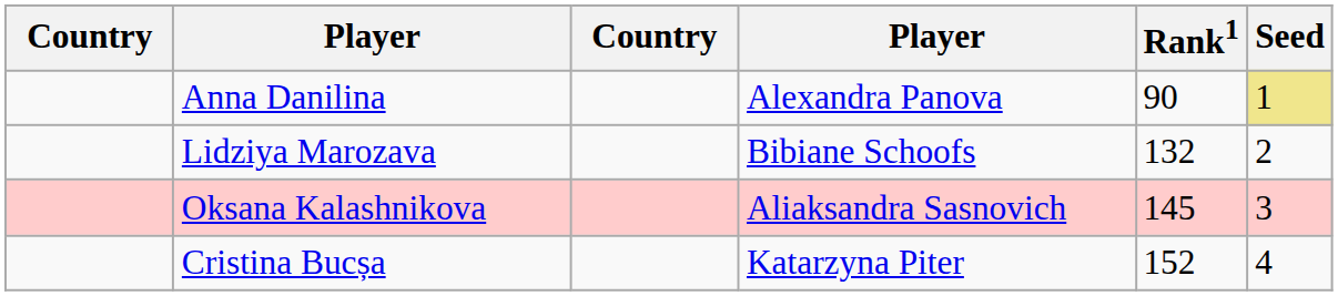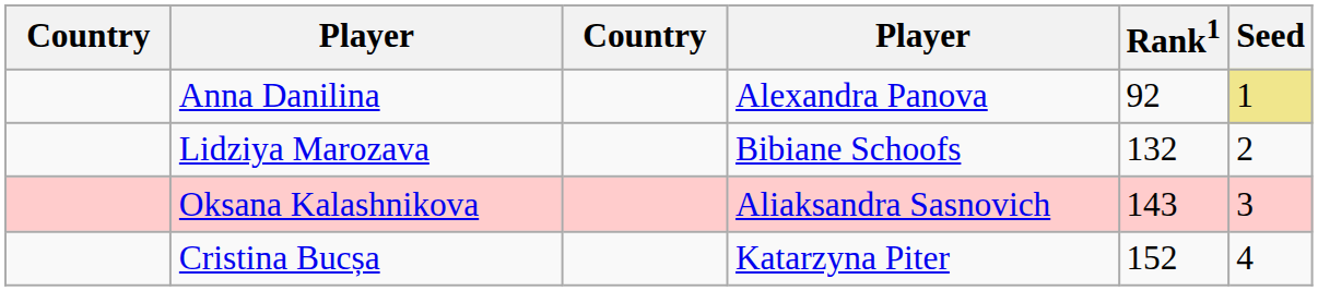 <table class="sortable wikitable">
 <tr>
 <th width="70">Country</th>
 <th width="175">Player</th>
 <th width="70">Country</th>
 <th width="175">Player</th>
 <th>Rank<sup>1</sup></th>
 <th>Seed</th>
 </tr>
 <tr>
 <td></td>
 <td><a href='#'>Anna Danilina</a></td>
 <td></td>
 <td><a href='#'>Alexandra Panova</a></td>
-<td>90</td>
+<td>92</td>
 <td style="background: khaki;">1</td>
 </tr>
 <tr>
 <td></td>
 <td><a href='#'>Lidziya Marozava</a></td>
 <td></td>
 <td><a href='#'>Bibiane Schoofs</a></td>
 <td>132</td>
 <td>2</td>
 </tr>
 <tr style="background:#fcc;">
 <td></td>
 <td><a href='#'>Oksana Kalashnikova</a></td>
 <td></td>
 <td><a href='#'>Aliaksandra Sasnovich</a></td>
-<td>145</td>
+<td>143</td>
 <td>3</td>
 </tr>
 <tr>
 <td></td>
 <td><a href='#'>Cristina Bucșa</a></td>
 <td></td>
 <td><a href='#'>Katarzyna Piter</a></td>
 <td>152</td>
 <td>4</td>
 </tr>
 </table>
